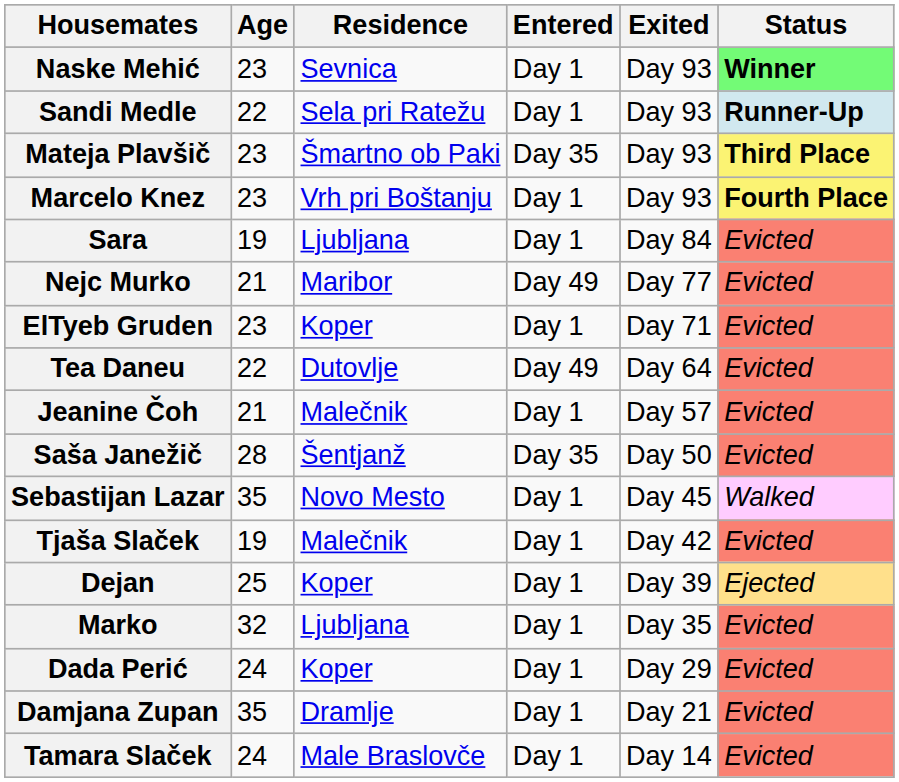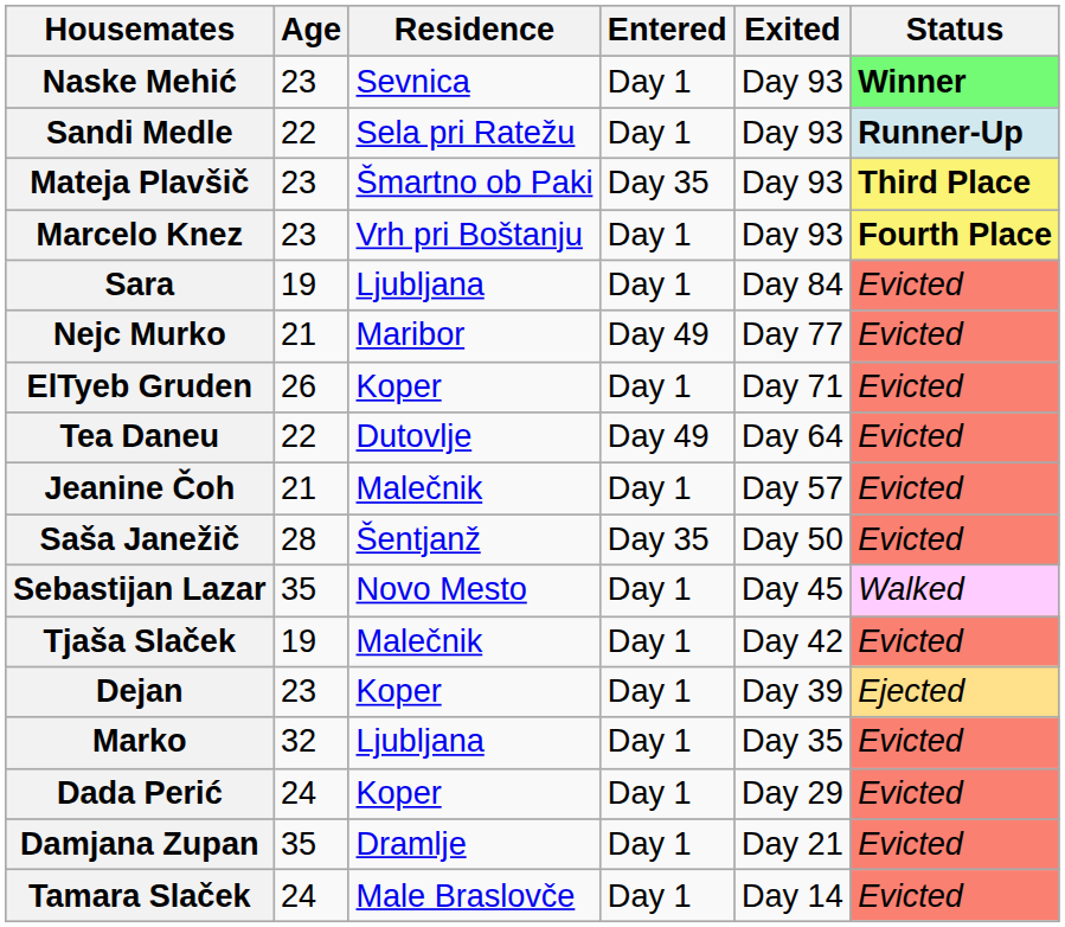 <table class="wikitable sortable" style="text-align:left; width:auto;">
 <tr>
 <th>Housemates</th>
 <th>Age</th>
 <th>Residence</th>
 <th>Entered</th>
 <th>Exited</th>
 <th>Status</th>
 </tr>
 <tr>
 <th>Naske Mehić</th>
 <td>23</td>
 <td><a href='#'>Sevnica</a></td>
 <td>Day 1</td>
 <td>Day 93</td>
 <td style="background:#73FB76"><strong> Winner</strong></td>
 </tr>
 <tr>
 <th>Sandi Medle</th>
 <td>22</td>
 <td><a href='#'>Sela pri Ratežu</a></td>
 <td>Day 1</td>
 <td>Day 93</td>
 <td style="background:#D1E8EF"><strong>Runner-Up</strong></td>
 </tr>
 <tr>
 <th>Mateja Plavšič</th>
 <td>23</td>
 <td><a href='#'>Šmartno ob Paki</a></td>
 <td>Day 35</td>
 <td>Day 93</td>
 <td style="background:#FBF373"><strong>Third Place</strong></td>
 </tr>
 <tr>
 <th>Marcelo Knez</th>
 <td>23</td>
 <td><a href='#'>Vrh pri Boštanju</a></td>
 <td>Day 1</td>
 <td>Day 93</td>
 <td style="background:#FBF373"><strong>Fourth Place</strong></td>
 </tr>
 <tr>
 <th>Sara</th>
 <td>19</td>
 <td><a href='#'>Ljubljana</a></td>
 <td>Day 1</td>
 <td>Day 84</td>
 <td style="background:#FA8072"><em>Evicted</em></td>
 </tr>
 <tr>
 <th>Nejc Murko</th>
 <td>21</td>
 <td><a href='#'>Maribor</a></td>
 <td>Day 49</td>
 <td>Day 77</td>
 <td style="background:#FA8072"><em>Evicted</em></td>
 </tr>
 <tr>
 <th>ElTyeb Gruden</th>
-<td>23</td>
+<td>26</td>
 <td><a href='#'>Koper</a></td>
 <td>Day 1</td>
 <td>Day 71</td>
 <td style="background:#FA8072"><em>Evicted</em></td>
 </tr>
 <tr>
 <th>Tea Daneu</th>
 <td>22</td>
 <td><a href='#'>Dutovlje</a></td>
 <td>Day 49</td>
 <td>Day 64</td>
 <td style="background:#FA8072"><em>Evicted</em></td>
 </tr>
 <tr>
 <th>Jeanine Čoh</th>
 <td>21</td>
 <td><a href='#'>Malečnik</a></td>
 <td>Day 1</td>
 <td>Day 57</td>
 <td style="background:#FA8072"><em>Evicted</em></td>
 </tr>
 <tr>
 <th>Saša Janežič</th>
 <td>28</td>
 <td><a href='#'>Šentjanž</a></td>
 <td>Day 35</td>
 <td>Day 50</td>
 <td style="background:#FA8072"><em>Evicted</em></td>
 </tr>
 <tr>
 <th>Sebastijan Lazar</th>
 <td>35</td>
 <td><a href='#'>Novo Mesto</a></td>
 <td>Day 1</td>
 <td>Day 45</td>
 <td style="background:#FFCCFF"><em>Walked</em></td>
 </tr>
 <tr>
 <th>Tjaša Slaček</th>
 <td>19</td>
 <td><a href='#'>Malečnik</a></td>
 <td>Day 1</td>
 <td>Day 42</td>
 <td style="background:#FA8072"><em>Evicted</em></td>
 </tr>
 <tr>
 <th>Dejan</th>
-<td>25</td>
+<td>23</td>
 <td><a href='#'>Koper</a></td>
 <td>Day 1</td>
 <td>Day 39</td>
 <td style="background:#FFE08B"><em>Ejected</em></td>
 </tr>
 <tr>
 <th>Marko</th>
 <td>32</td>
 <td><a href='#'>Ljubljana</a></td>
 <td>Day 1</td>
 <td>Day 35</td>
 <td style="background:#FA8072"><em>Evicted</em></td>
 </tr>
 <tr>
 <th>Dada Perić</th>
 <td>24</td>
 <td><a href='#'>Koper</a></td>
 <td>Day 1</td>
 <td>Day 29</td>
 <td style="background:#FA8072"><em>Evicted</em></td>
 </tr>
 <tr>
 <th>Damjana Zupan</th>
 <td>35</td>
 <td><a href='#'>Dramlje</a></td>
 <td>Day 1</td>
 <td>Day 21</td>
 <td style="background:#FA8072"><em>Evicted</em></td>
 </tr>
 <tr>
 <th>Tamara Slaček</th>
 <td>24</td>
 <td><a href='#'>Male Braslovče</a></td>
 <td>Day 1</td>
 <td>Day 14</td>
 <td style="background:#FA8072"><em>Evicted</em></td>
 </tr>
 </table>
